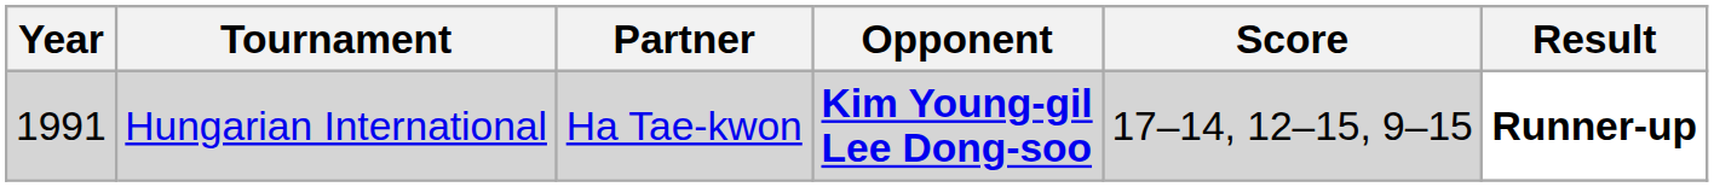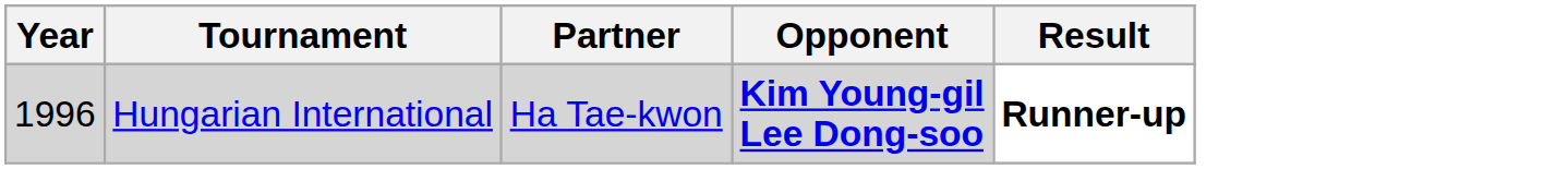 <table class="sortable wikitable" style="font-size: 90%;">
 <tr>
 <th>Year</th>
 <th>Tournament</th>
 <th>Partner</th>
 <th>Opponent</th>
-<th>Score</th>
 <th>Result</th>
 </tr>
 <tr style="background:#D5D5D5">
-<td align="center">1991</td>
+<td align="center">1996</td>
 <td align="left"><a href='#'>Hungarian International</a></td>
 <td align="left"> <a href='#'>Ha Tae-kwon</a></td>
 <td align="left"><strong> <a href='#'>Kim Young-gil</a> <br>  <a href='#'>Lee Dong-soo</a></strong></td>
-<td align="left">17–14, 12–15, 9–15</td>
 <td style="text-align:left; background:white"> <strong>Runner-up</strong></td>
 </tr>
 </table>
